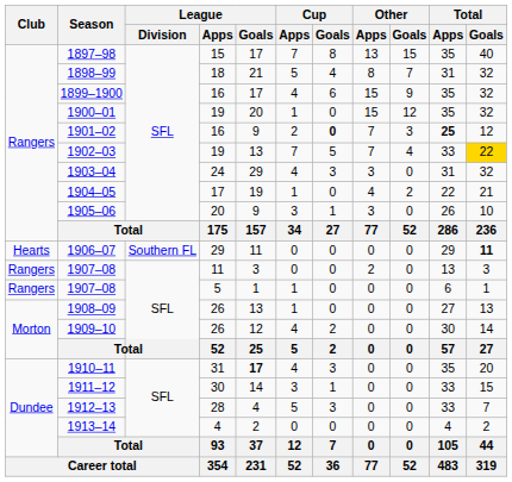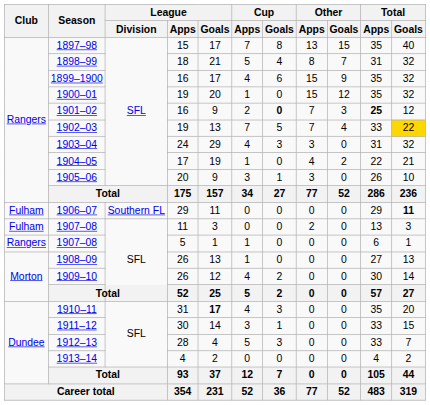 <table class="wikitable" style="text-align:center">
 <tr>
 <th rowspan="2">Club</th>
 <th rowspan="2">Season</th>
 <th colspan="3">League</th>
 <th colspan="2">Cup</th>
 <th colspan="2">Other</th>
 <th colspan="2">Total</th>
 </tr>
 <tr>
 <th>Division</th>
 <th>Apps</th>
 <th>Goals</th>
 <th>Apps</th>
 <th>Goals</th>
 <th>Apps</th>
 <th>Goals</th>
 <th>Apps</th>
 <th>Goals</th>
 </tr>
 <tr>
 <td rowspan="10"><a href='#'>Rangers</a></td>
 <td><a href='#'>1897–98</a></td>
 <td rowspan="9"><a href='#'>SFL</a></td>
 <td>15</td>
 <td>17</td>
 <td>7</td>
 <td>8</td>
 <td>13</td>
 <td>15</td>
 <td>35</td>
 <td>40</td>
 </tr>
 <tr>
 <td><a href='#'>1898–99</a></td>
 <td>18</td>
 <td>21</td>
 <td>5</td>
 <td>4</td>
 <td>8</td>
 <td>7</td>
 <td>31</td>
 <td>32</td>
 </tr>
 <tr>
 <td><a href='#'>1899–1900</a></td>
 <td>16</td>
 <td>17</td>
 <td>4</td>
 <td>6</td>
 <td>15</td>
 <td>9</td>
 <td>35</td>
 <td>32</td>
 </tr>
 <tr>
 <td><a href='#'>1900–01</a></td>
 <td>19</td>
 <td>20</td>
 <td>1</td>
 <td>0</td>
 <td>15</td>
 <td>12</td>
 <td>35</td>
 <td>32</td>
 </tr>
 <tr>
 <td><a href='#'>1901–02</a></td>
 <td>16</td>
 <td>9</td>
 <td>2</td>
 <td><strong>0</strong></td>
 <td>7</td>
 <td>3</td>
 <td><strong>25</strong></td>
 <td>12</td>
 </tr>
 <tr>
 <td><a href='#'>1902–03</a></td>
 <td>19</td>
 <td>13</td>
 <td>7</td>
 <td>5</td>
 <td>7</td>
 <td>4</td>
 <td>33</td>
 <td style="background: gold;">22</td>
 </tr>
 <tr>
 <td><a href='#'>1903–04</a></td>
 <td>24</td>
 <td>29</td>
 <td>4</td>
 <td>3</td>
 <td>3</td>
 <td>0</td>
 <td>31</td>
 <td>32</td>
 </tr>
 <tr>
 <td><a href='#'>1904–05</a></td>
 <td>17</td>
 <td>19</td>
 <td>1</td>
 <td>0</td>
 <td>4</td>
 <td>2</td>
 <td>22</td>
 <td>21</td>
 </tr>
 <tr>
 <td><a href='#'>1905–06</a></td>
 <td>20</td>
 <td>9</td>
 <td>3</td>
 <td>1</td>
 <td>3</td>
 <td>0</td>
 <td>26</td>
 <td>10</td>
 </tr>
 <tr>
 <th colspan="2">Total</th>
 <th>175</th>
 <th>157</th>
 <th>34</th>
 <th>27</th>
 <th>77</th>
 <th>52</th>
 <th>286</th>
 <th>236</th>
 </tr>
 <tr>
-<td><a href='#'>Hearts</a></td>
+<td><a href='#'>Fulham</a></td>
 <td><a href='#'>1906–07</a></td>
 <td><a href='#'>Southern FL</a></td>
 <td>29</td>
 <td>11</td>
 <td>0</td>
 <td>0</td>
 <td>0</td>
 <td>0</td>
 <td>29</td>
 <td><strong>11</strong></td>
 </tr>
 <tr>
-<td><a href='#'>Rangers</a></td>
+<td><a href='#'>Fulham</a></td>
 <td><a href='#'>1907–08</a></td>
 <td rowspan=5>SFL</td>
 <td>11</td>
 <td>3</td>
 <td>0</td>
 <td>0</td>
 <td>2</td>
 <td>0</td>
 <td>13</td>
 <td>3</td>
 </tr>
 <tr>
 <td><a href='#'>Rangers</a></td>
 <td><a href='#'>1907–08</a></td>
 <td>5</td>
 <td>1</td>
 <td>1</td>
 <td>0</td>
 <td>0</td>
 <td>0</td>
 <td>6</td>
 <td>1</td>
 </tr>
 <tr>
 <td rowspan=3><a href='#'>Morton</a></td>
 <td><a href='#'>1908–09</a></td>
 <td>26</td>
 <td>13</td>
 <td>1</td>
 <td>0</td>
 <td>0</td>
 <td>0</td>
 <td>27</td>
 <td>13</td>
 </tr>
 <tr>
 <td><a href='#'>1909–10</a></td>
 <td>26</td>
 <td>12</td>
 <td>4</td>
 <td>2</td>
 <td>0</td>
 <td>0</td>
 <td>30</td>
 <td>14</td>
 </tr>
 <tr>
 <th colspan="2">Total</th>
 <th>52</th>
 <th>25</th>
 <th>5</th>
 <th>2</th>
 <th>0</th>
 <th>0</th>
 <th>57</th>
 <th>27</th>
 </tr>
 <tr>
 <td rowspan=5><a href='#'>Dundee</a></td>
 <td><a href='#'>1910–11</a></td>
 <td rowspan=4>SFL</td>
 <td>31</td>
 <td><strong>17</strong></td>
 <td>4</td>
 <td>3</td>
 <td>0</td>
 <td>0</td>
 <td>35</td>
 <td>20</td>
 </tr>
 <tr>
 <td><a href='#'>1911–12</a></td>
 <td>30</td>
 <td>14</td>
 <td>3</td>
 <td>1</td>
 <td>0</td>
 <td>0</td>
 <td>33</td>
 <td>15</td>
 </tr>
 <tr>
 <td><a href='#'>1912–13</a></td>
 <td>28</td>
 <td>4</td>
 <td>5</td>
 <td>3</td>
 <td>0</td>
 <td>0</td>
 <td>33</td>
 <td>7</td>
 </tr>
 <tr>
 <td><a href='#'>1913–14</a></td>
 <td>4</td>
 <td>2</td>
 <td>0</td>
 <td>0</td>
 <td>0</td>
 <td>0</td>
 <td>4</td>
 <td>2</td>
 </tr>
 <tr>
 <th colspan="2">Total</th>
 <th>93</th>
 <th>37</th>
 <th>12</th>
 <th>7</th>
 <th>0</th>
 <th>0</th>
 <th>105</th>
 <th>44</th>
 </tr>
 <tr>
 <th colspan="3">Career total</th>
 <th>354</th>
 <th>231</th>
 <th>52</th>
 <th>36</th>
 <th>77</th>
 <th>52</th>
 <th>483</th>
 <th>319</th>
 </tr>
 </table>
